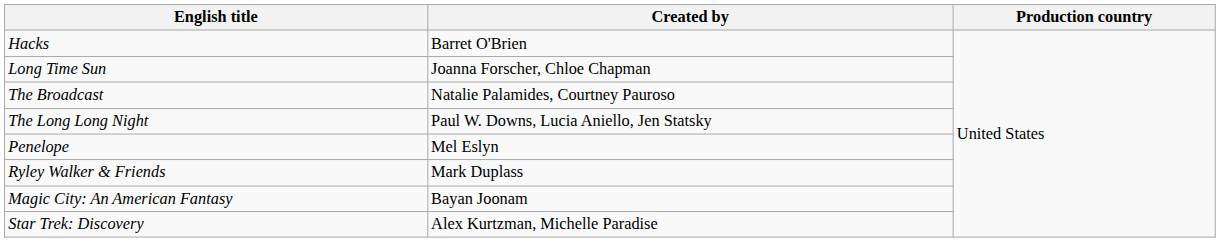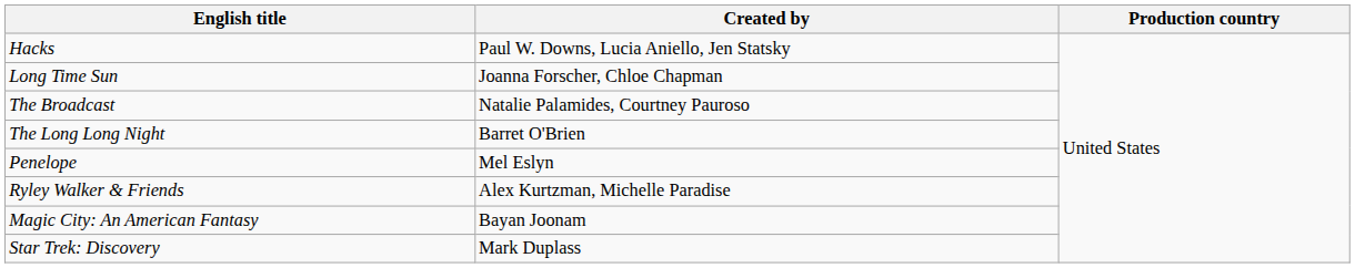 <table class="wikitable plainrowheaders" style="width:75%; margin-bottom:4px">
 <tr>
 <th scope="col">English title</th>
 <th scope="col">Created by</th>
 <th scope="col">Production country</th>
 </tr>
 <tr>
 <td scope="row"><em>Hacks</em></td>
-<td>Barret O'Brien</td>
+<td>Paul W. Downs, Lucia Aniello, Jen Statsky</td>
 <td rowspan="8">United States</td>
 </tr>
 <tr>
 <td scope="row"><em>Long Time Sun</em></td>
 <td>Joanna Forscher, Chloe Chapman</td>
 </tr>
 <tr>
 <td scope="row"><em>The Broadcast</em></td>
 <td>Natalie Palamides, Courtney Pauroso</td>
 </tr>
 <tr>
 <td scope="row"><em>The Long Long Night</em></td>
-<td>Paul W. Downs, Lucia Aniello, Jen Statsky</td>
+<td>Barret O'Brien</td>
 </tr>
 <tr>
 <td scope="row"><em>Penelope</em></td>
 <td>Mel Eslyn</td>
 </tr>
 <tr>
 <td scope="row"><em>Ryley Walker & Friends</em></td>
-<td>Mark Duplass</td>
+<td>Alex Kurtzman, Michelle Paradise</td>
 </tr>
 <tr>
 <td scope="row"><em>Magic City: An American Fantasy</em></td>
 <td>Bayan Joonam</td>
 </tr>
 <tr>
 <td scope="row"><em>Star Trek: Discovery</em></td>
-<td>Alex Kurtzman, Michelle Paradise</td>
+<td>Mark Duplass</td>
 </tr>
 </table>
